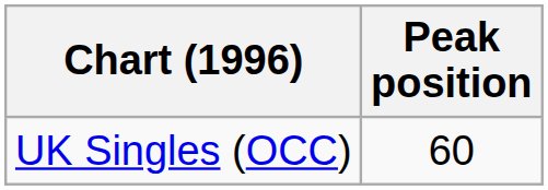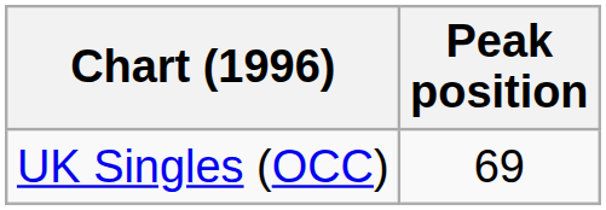 <table class="wikitable sortable">
 <tr>
 <th align="left">Chart (1996)</th>
 <th align="center">Peak<br>position</th>
 </tr>
 <tr>
 <td><a href='#'>UK Singles</a> (<a href='#'>OCC</a>)</td>
-<td align="center">60</td>
+<td align="center">69</td>
 </tr>
 </table>
